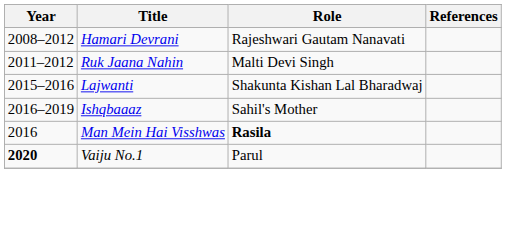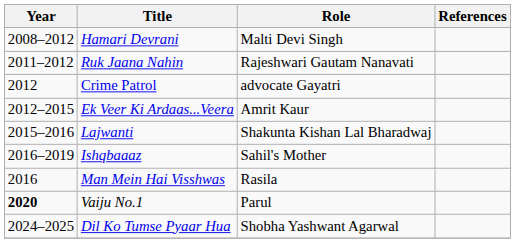 <table class="wikitable">
 <tr>
 <th>Year</th>
 <th>Title</th>
 <th>Role</th>
 <th>References</th>
 </tr>
 <tr>
 <td>2008–2012</td>
 <td><em><a href='#'>Hamari Devrani</a></em></td>
-<td>Rajeshwari Gautam Nanavati</td>
+<td>Malti Devi Singh</td>
 <td></td>
 </tr>
 <tr>
 <td>2011–2012</td>
 <td><em><a href='#'>Ruk Jaana Nahin</a></em></td>
-<td>Malti Devi Singh</td>
+<td>Rajeshwari Gautam Nanavati</td>
+<td></td>
+</tr>
+<tr>
+<td>2012</td>
+<td><a href='#'>Crime Patrol</a></td>
+<td>advocate Gayatri</td>
+<td></td>
+</tr>
+<tr>
+<td>2012–2015</td>
+<td><em><a href='#'>Ek Veer Ki Ardaas...Veera</a></em></td>
+<td>Amrit Kaur</td>
 <td></td>
 </tr>
 <tr>
 <td>2015–2016</td>
 <td><em><a href='#'>Lajwanti</a></em></td>
 <td>Shakunta Kishan Lal Bharadwaj</td>
 <td></td>
 </tr>
 <tr>
 <td>2016–2019</td>
 <td><em><a href='#'>Ishqbaaaz</a></em></td>
 <td>Sahil's Mother</td>
 <td></td>
 </tr>
 <tr>
 <td>2016</td>
 <td><em><a href='#'>Man Mein Hai Visshwas</a></em></td>
-<td><strong>Rasila</strong></td>
+<td>Rasila</td>
 <td></td>
 </tr>
 <tr>
 <td><strong>2020</strong></td>
 <td><em>Vaiju No.1</em></td>
 <td>Parul</td>
 <td></td>
 </tr>
 <tr>
+<td>2024–2025</td>
+<td><em><a href='#'>Dil Ko Tumse Pyaar Hua</a></em></td>
+<td>Shobha Yashwant Agarwal</td>
+<td></td>
+</tr>
+<tr>
 </tr>
 </table>
